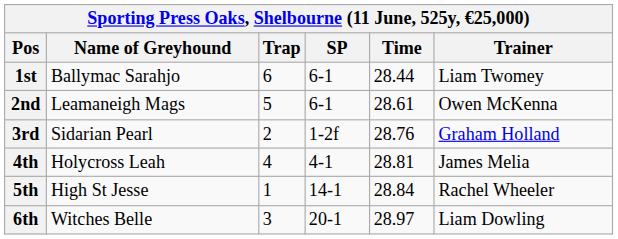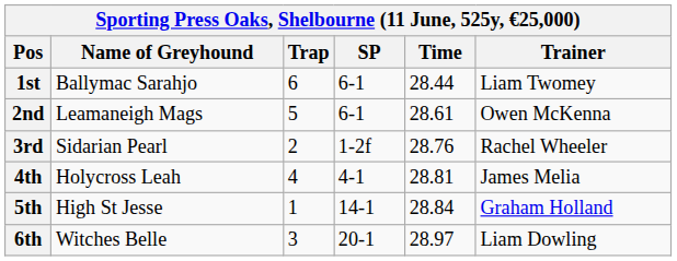 <table class="wikitable">
 <tr>
 <th colspan="6"><a href='#'>Sporting Press Oaks</a>, <a href='#'>Shelbourne</a> (11 June, 525y, €25,000)</th>
 </tr>
 <tr>
 <th width=30>Pos</th>
 <th width=180>Name of Greyhound</th>
 <th width=30>Trap</th>
 <th width=50>SP</th>
 <th width=50>Time</th>
 <th width=150>Trainer</th>
 </tr>
 <tr>
 <th>1st</th>
 <td>Ballymac Sarahjo</td>
 <td>6</td>
 <td>6-1</td>
 <td>28.44</td>
 <td>Liam Twomey</td>
 </tr>
 <tr>
 <th>2nd</th>
 <td>Leamaneigh Mags</td>
 <td>5</td>
 <td>6-1</td>
 <td>28.61</td>
 <td>Owen McKenna</td>
 </tr>
 <tr>
 <th>3rd</th>
 <td>Sidarian Pearl</td>
 <td>2</td>
 <td>1-2f</td>
 <td>28.76</td>
-<td><a href='#'>Graham Holland</a></td>
+<td>Rachel Wheeler</td>
 </tr>
 <tr>
 <th>4th</th>
 <td>Holycross Leah</td>
 <td>4</td>
 <td>4-1</td>
 <td>28.81</td>
 <td>James Melia</td>
 </tr>
 <tr>
 <th>5th</th>
 <td>High St Jesse</td>
 <td>1</td>
 <td>14-1</td>
 <td>28.84</td>
-<td>Rachel Wheeler</td>
+<td><a href='#'>Graham Holland</a></td>
 </tr>
 <tr>
 <th>6th</th>
 <td>Witches Belle</td>
 <td>3</td>
 <td>20-1</td>
 <td>28.97</td>
 <td>Liam Dowling</td>
 </tr>
 </table>
